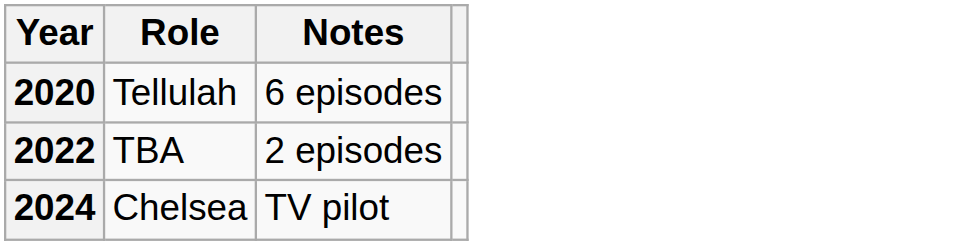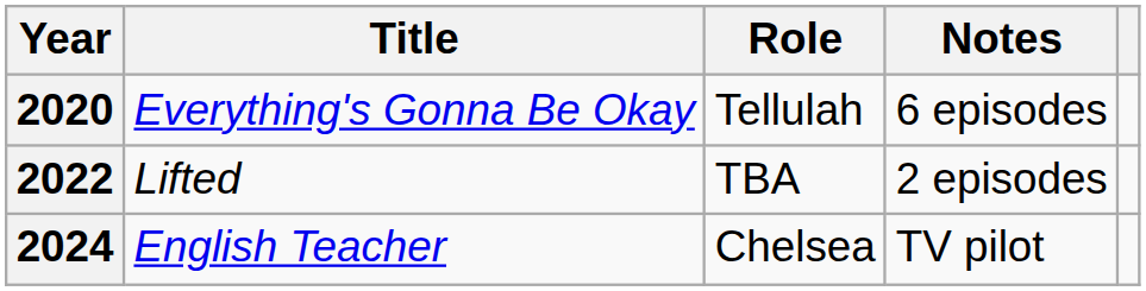 <table class="wikitable plainrowheaders sortable" style="margin-right: 0;">
 <tr>
 <th scope="col">Year</th>
+<th scope="col">Title</th>
 <th scope="col">Role</th>
 <th scope="col" class="unsortable">Notes</th>
 <th scope="col" class="unsortable"></th>
 </tr>
 <tr>
 <th scope="row">2020</th>
+<td><em><a href='#'>Everything's Gonna Be Okay</a></em></td>
 <td>Tellulah</td>
 <td>6 episodes</td>
 <td></td>
 </tr>
 <tr>
 <th scope="row">2022</th>
+<td><em>Lifted</em></td>
 <td>TBA</td>
 <td>2 episodes</td>
 <td></td>
 </tr>
 <tr>
 <th scope="row">2024</th>
+<td><em><a href='#'>English Teacher</a></em></td>
 <td>Chelsea</td>
 <td>TV pilot</td>
 <td></td>
 </tr>
 </table>
